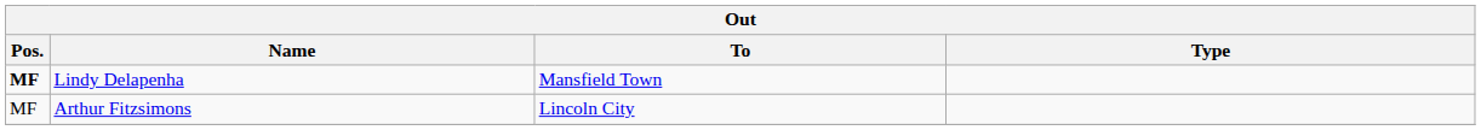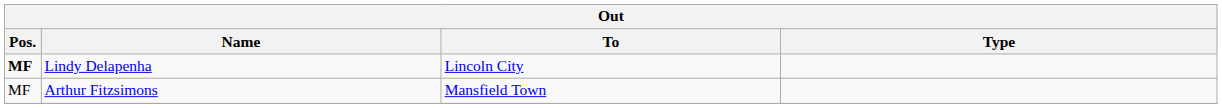 <table class="wikitable" style="font-size:100%;width:99%;">
 <tr>
 <th colspan="4">Out</th>
 </tr>
 <tr>
 <th width=3%>Pos.</th>
 <th width=33%>Name</th>
 <th width=28%>To</th>
 <th width=36%>Type</th>
 </tr>
 <tr>
 <td><strong>MF</strong></td>
 <td><a href='#'>Lindy Delapenha</a></td>
-<td><a href='#'>Mansfield Town</a></td>
+<td><a href='#'>Lincoln City</a></td>
 <td></td>
 </tr>
 <tr>
 <td>MF</td>
 <td><a href='#'>Arthur Fitzsimons</a></td>
-<td><a href='#'>Lincoln City</a></td>
+<td><a href='#'>Mansfield Town</a></td>
 <td></td>
 </tr>
 <tr>
 </tr>
 </table>
